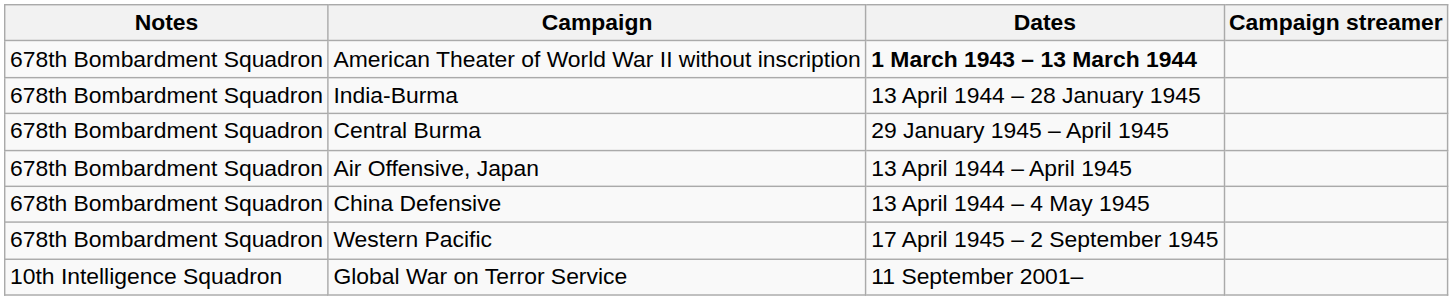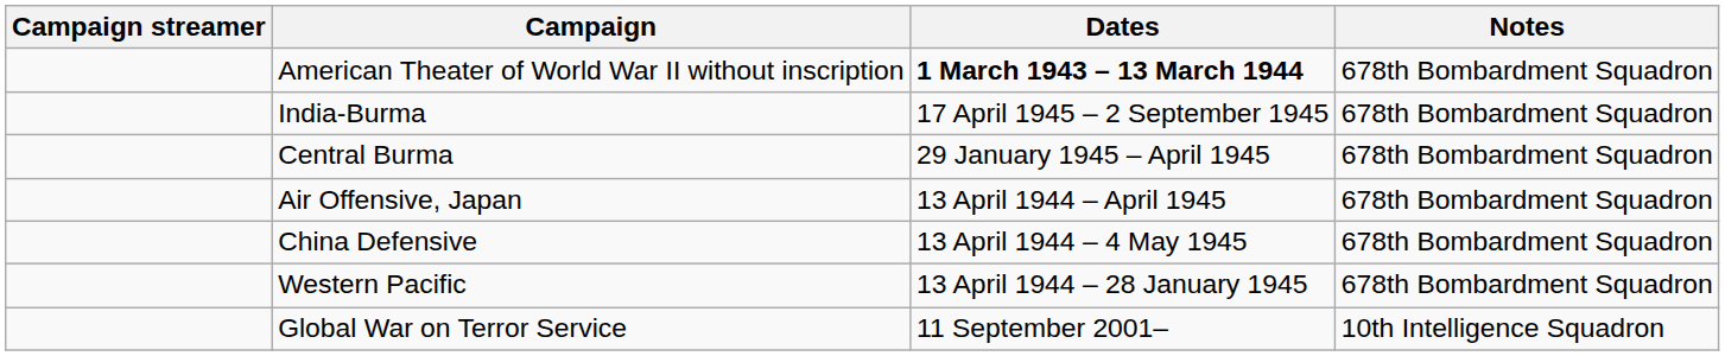 <table class="wikitable">
 <tr>
-<th>Notes</th>
+<th>Campaign streamer</th>
 <th>Campaign</th>
 <th>Dates</th>
-<th>Campaign streamer</th>
+<th>Notes</th>
 </tr>
 <tr>
-<td>678th Bombardment Squadron</td>
+<td></td>
 <td>American Theater of World War II without inscription</td>
 <td><strong>1 March 1943 – 13 March 1944</strong></td>
-<td></td>
+<td>678th Bombardment Squadron</td>
 </tr>
 <tr>
+<td></td>
+<td>India-Burma</td>
+<td>17 April 1945 – 2 September 1945</td>
 <td>678th Bombardment Squadron</td>
-<td>India-Burma</td>
-<td>13 April 1944 – 28 January 1945</td>
-<td></td>
 </tr>
 <tr>
-<td>678th Bombardment Squadron</td>
+<td></td>
 <td>Central Burma</td>
 <td>29 January 1945 – April 1945</td>
-<td></td>
+<td>678th Bombardment Squadron</td>
 </tr>
 <tr>
-<td>678th Bombardment Squadron</td>
+<td></td>
 <td>Air Offensive, Japan</td>
 <td>13 April 1944 – April 1945</td>
-<td></td>
+<td>678th Bombardment Squadron</td>
 </tr>
 <tr>
-<td>678th Bombardment Squadron</td>
+<td></td>
 <td>China Defensive</td>
 <td>13 April 1944 – 4 May 1945</td>
-<td></td>
+<td>678th Bombardment Squadron</td>
 </tr>
 <tr>
+<td></td>
+<td>Western Pacific</td>
+<td>13 April 1944 – 28 January 1945</td>
 <td>678th Bombardment Squadron</td>
-<td>Western Pacific</td>
-<td>17 April 1945 – 2 September 1945</td>
-<td></td>
 </tr>
 <tr>
-<td>10th Intelligence Squadron</td>
+<td></td>
 <td>Global War on Terror Service</td>
 <td>11 September 2001–</td>
-<td></td>
+<td>10th Intelligence Squadron</td>
 </tr>
 </table>
